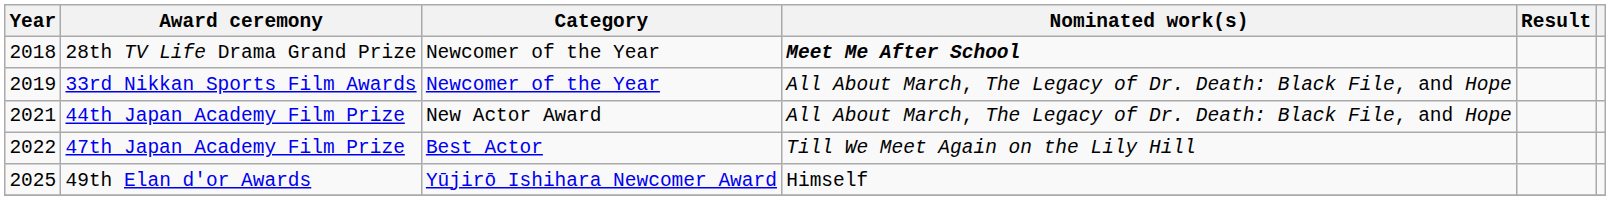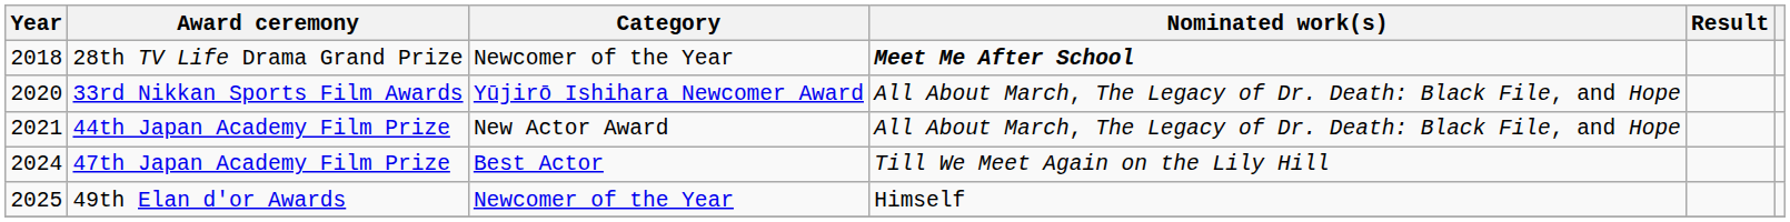 <table class="wikitable sortable plainrowheaders">
 <tr>
 <th scope="col">Year</th>
 <th scope="col">Award ceremony</th>
 <th scope="col">Category</th>
 <th scope="col">Nominated work(s)</th>
 <th scope="col">Result</th>
 <th scope="col" class="unsortable"></th>
 </tr>
 <tr>
 <td rowspan="1">2018</td>
 <td>28th <em>TV Life</em> Drama Grand Prize</td>
 <td>Newcomer of the Year</td>
 <td><strong><em>Meet Me After School</em></strong></td>
 <td></td>
 <td></td>
 </tr>
 <tr>
-<td>2019</td>
+<td>2020</td>
 <td><a href='#'>33rd Nikkan Sports Film Awards</a></td>
-<td><a href='#'>Newcomer of the Year</a></td>
+<td><a href='#'>Yūjirō Ishihara Newcomer Award</a></td>
 <td><em>All About March</em>, <em>The Legacy of Dr. Death: Black File</em>, and <em>Hope</em></td>
 <td></td>
 <td></td>
 </tr>
 <tr>
 <td>2021</td>
 <td><a href='#'>44th Japan Academy Film Prize</a></td>
 <td>New Actor Award</td>
 <td><em>All About March</em>, <em>The Legacy of Dr. Death: Black File</em>, and <em>Hope</em></td>
 <td></td>
 <td></td>
 </tr>
 <tr>
-<td>2022</td>
+<td>2024</td>
 <td><a href='#'>47th Japan Academy Film Prize</a></td>
 <td><a href='#'>Best Actor</a></td>
 <td><em>Till We Meet Again on the Lily Hill</em></td>
 <td></td>
 <td></td>
 </tr>
 <tr>
 <td>2025</td>
 <td>49th <a href='#'>Elan d'or Awards</a></td>
-<td><a href='#'>Yūjirō Ishihara Newcomer Award</a></td>
+<td><a href='#'>Newcomer of the Year</a></td>
 <td>Himself</td>
 <td></td>
 <td></td>
 </tr>
 <tr>
 </tr>
 </table>
